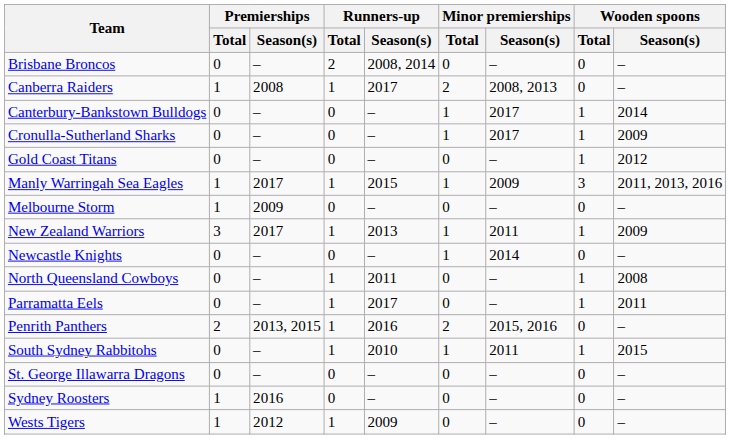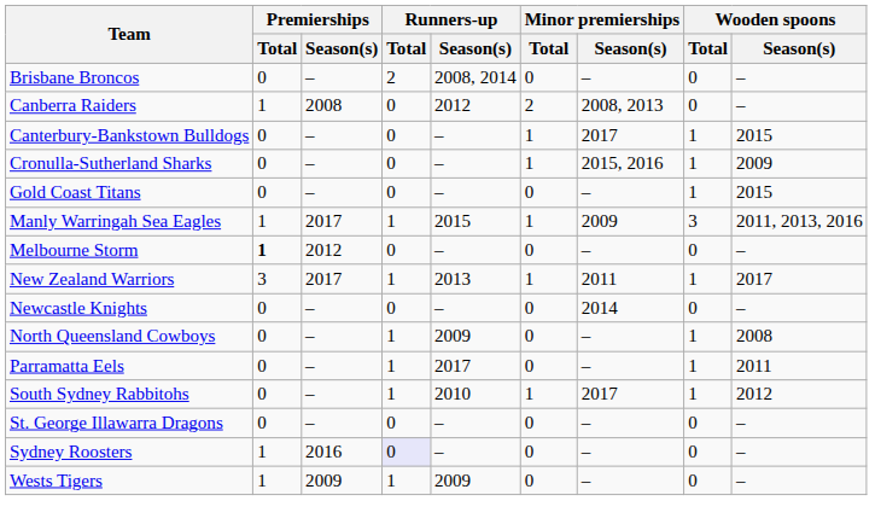 <table class="wikitable sortable">
 <tr>
 <th rowspan=2>Team</th>
 <th colspan=2>Premierships</th>
 <th colspan=2>Runners-up</th>
 <th colspan=2>Minor premierships</th>
 <th colspan=2>Wooden spoons</th>
 </tr>
 <tr>
 <th>Total</th>
 <th>Season(s)</th>
 <th>Total</th>
 <th>Season(s)</th>
 <th>Total</th>
 <th>Season(s)</th>
 <th>Total</th>
 <th>Season(s)</th>
 </tr>
 <tr>
 <td> <a href='#'>Brisbane Broncos</a></td>
 <td>0</td>
 <td>–</td>
 <td>2</td>
 <td>2008, 2014</td>
 <td>0</td>
 <td>–</td>
 <td>0</td>
 <td>–</td>
 </tr>
 <tr>
 <td> <a href='#'>Canberra Raiders</a></td>
 <td>1</td>
 <td>2008</td>
-<td>1</td>
-<td>2017</td>
+<td>0</td>
+<td>2012</td>
 <td>2</td>
 <td>2008, 2013</td>
 <td>0</td>
 <td>–</td>
 </tr>
 <tr>
 <td> <a href='#'>Canterbury-Bankstown Bulldogs</a></td>
 <td>0</td>
 <td>–</td>
 <td>0</td>
 <td>–</td>
 <td>1</td>
 <td>2017</td>
 <td>1</td>
-<td>2014</td>
+<td>2015</td>
 </tr>
 <tr>
 <td> <a href='#'>Cronulla-Sutherland Sharks</a></td>
 <td>0</td>
 <td>–</td>
 <td>0</td>
 <td>–</td>
 <td>1</td>
-<td>2017</td>
+<td>2015, 2016</td>
 <td>1</td>
 <td>2009</td>
 </tr>
 <tr>
 <td> <a href='#'>Gold Coast Titans</a></td>
 <td>0</td>
 <td>–</td>
 <td>0</td>
 <td>–</td>
 <td>0</td>
 <td>–</td>
 <td>1</td>
-<td>2012</td>
+<td>2015</td>
 </tr>
 <tr>
 <td> <a href='#'>Manly Warringah Sea Eagles</a></td>
 <td>1</td>
 <td>2017</td>
 <td>1</td>
 <td>2015</td>
 <td>1</td>
 <td>2009</td>
 <td>3</td>
 <td>2011, 2013, 2016</td>
 </tr>
 <tr>
 <td> <a href='#'>Melbourne Storm</a></td>
-<td>1</td>
-<td>2009</td>
+<td><strong>1</strong></td>
+<td>2012</td>
 <td>0</td>
 <td>–</td>
 <td>0</td>
 <td>–</td>
 <td>0</td>
 <td>–</td>
 </tr>
 <tr>
 <td> <a href='#'>New Zealand Warriors</a></td>
 <td>3</td>
 <td>2017</td>
 <td>1</td>
 <td>2013</td>
 <td>1</td>
 <td>2011</td>
 <td>1</td>
-<td>2009</td>
+<td>2017</td>
 </tr>
 <tr>
 <td> <a href='#'>Newcastle Knights</a></td>
 <td>0</td>
 <td>–</td>
 <td>0</td>
 <td>–</td>
-<td>1</td>
+<td>0</td>
 <td>2014</td>
 <td>0</td>
 <td>–</td>
 </tr>
 <tr>
 <td> <a href='#'>North Queensland Cowboys</a></td>
 <td>0</td>
 <td>–</td>
 <td>1</td>
-<td>2011</td>
+<td>2009</td>
 <td>0</td>
 <td>–</td>
 <td>1</td>
 <td>2008</td>
 </tr>
 <tr>
 <td> <a href='#'>Parramatta Eels</a></td>
 <td>0</td>
 <td>–</td>
 <td>1</td>
 <td>2017</td>
 <td>0</td>
 <td>–</td>
 <td>1</td>
 <td>2011</td>
 </tr>
 <tr>
-<td> <a href='#'>Penrith Panthers</a></td>
-<td>2</td>
-<td>2013, 2015</td>
-<td>1</td>
-<td>2016</td>
-<td>2</td>
-<td>2015, 2016</td>
-<td>0</td>
-<td>–</td>
-</tr>
-<tr>
 <td> <a href='#'>South Sydney Rabbitohs</a></td>
 <td>0</td>
 <td>–</td>
 <td>1</td>
 <td>2010</td>
 <td>1</td>
-<td>2011</td>
+<td>2017</td>
 <td>1</td>
-<td>2015</td>
+<td>2012</td>
 </tr>
 <tr>
 <td> <a href='#'>St. George Illawarra Dragons</a></td>
 <td>0</td>
 <td>–</td>
 <td>0</td>
 <td>–</td>
 <td>0</td>
 <td>–</td>
 <td>0</td>
 <td>–</td>
 </tr>
 <tr>
 <td> <a href='#'>Sydney Roosters</a></td>
 <td>1</td>
 <td>2016</td>
-<td>0</td>
+<td style="background: lavender;">0</td>
 <td>–</td>
 <td>0</td>
 <td>–</td>
 <td>0</td>
 <td>–</td>
 </tr>
 <tr>
 <td> <a href='#'>Wests Tigers</a></td>
 <td>1</td>
-<td>2012</td>
+<td>2009</td>
 <td>1</td>
 <td>2009</td>
 <td>0</td>
 <td>–</td>
 <td>0</td>
 <td>–</td>
 </tr>
 </table>
